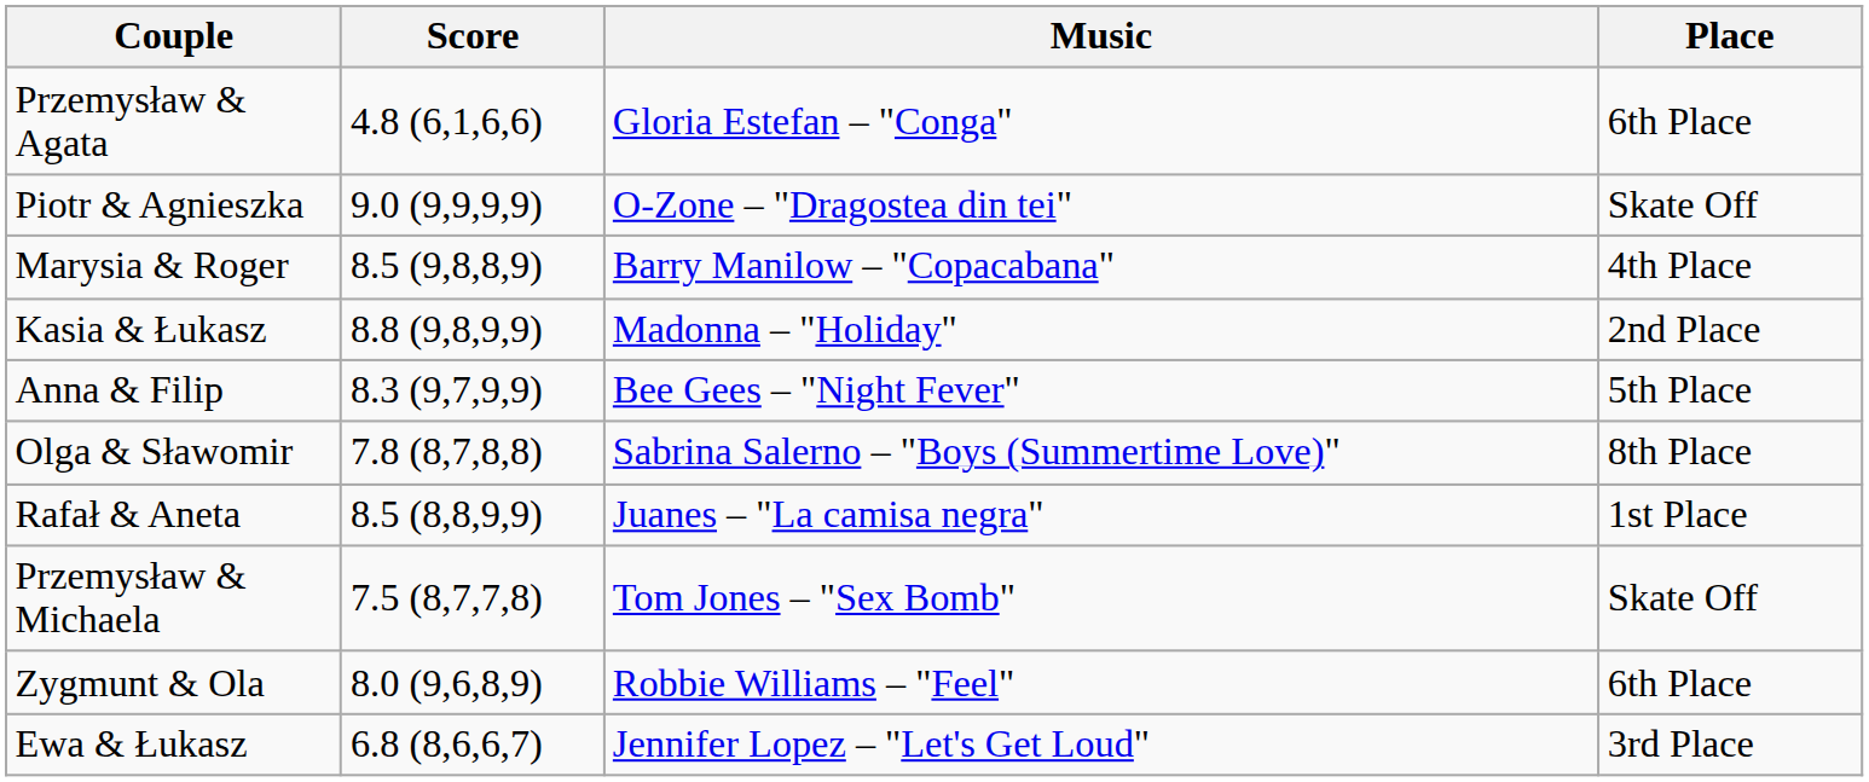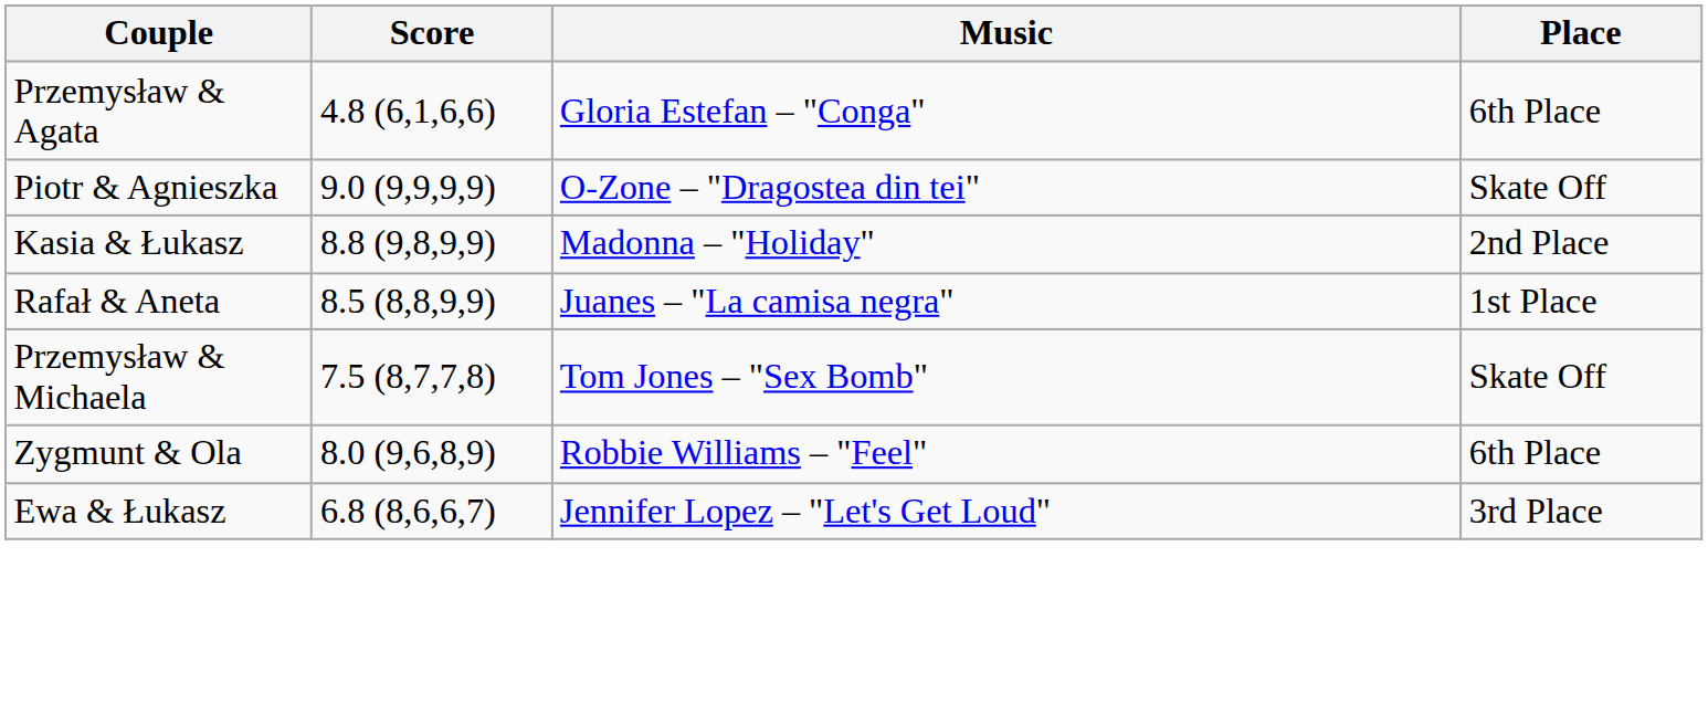 <table class="wikitable">
 <tr>
 <th style="width:130px;">Couple</th>
 <th style="width:100px;">Score</th>
 <th style="width:400px;">Music</th>
 <th style="width:100px;">Place</th>
 </tr>
 <tr>
 <td rowspan="1">Przemysław & Agata</td>
 <td>4.8 (6,1,6,6)</td>
 <td><a href='#'>Gloria Estefan</a> – "<a href='#'>Conga</a>"</td>
 <td rowspan="1">6th Place</td>
 </tr>
 <tr>
 <td rowspan="1">Piotr & Agnieszka</td>
 <td>9.0 (9,9,9,9)</td>
 <td><a href='#'>O-Zone</a> – "<a href='#'>Dragostea din tei</a>"</td>
 <td rowspan="1">Skate Off</td>
 </tr>
 <tr>
-<td rowspan="1">Marysia & Roger</td>
-<td>8.5 (9,8,8,9)</td>
-<td><a href='#'>Barry Manilow</a> – "<a href='#'>Copacabana</a>"</td>
-<td rowspan="1">4th Place</td>
-</tr>
-<tr>
 <td rowspan="1">Kasia & Łukasz</td>
 <td>8.8 (9,8,9,9)</td>
 <td><a href='#'>Madonna</a> – "<a href='#'>Holiday</a>"</td>
 <td rowspan="1">2nd Place</td>
-</tr>
-<tr>
-<td rowspan="1">Anna & Filip</td>
-<td>8.3 (9,7,9,9)</td>
-<td><a href='#'>Bee Gees</a> – "<a href='#'>Night Fever</a>"</td>
-<td rowspan="1">5th Place</td>
-</tr>
-<tr>
-<td rowspan="1">Olga & Sławomir</td>
-<td>7.8 (8,7,8,8)</td>
-<td><a href='#'>Sabrina Salerno</a> – "<a href='#'>Boys (Summertime Love)</a>"</td>
-<td rowspan="1">8th Place</td>
 </tr>
 <tr>
 <td rowspan="1">Rafał & Aneta</td>
 <td>8.5 (8,8,9,9)</td>
 <td><a href='#'>Juanes</a> – "<a href='#'>La camisa negra</a>"</td>
 <td rowspan="1">1st Place</td>
 </tr>
 <tr>
 <td rowspan="1">Przemysław & Michaela</td>
 <td>7.5 (8,7,7,8)</td>
 <td><a href='#'>Tom Jones</a> – "<a href='#'>Sex Bomb</a>"</td>
 <td rowspan="1">Skate Off</td>
 </tr>
 <tr>
 <td rowspan="1">Zygmunt & Ola</td>
 <td>8.0 (9,6,8,9)</td>
 <td><a href='#'>Robbie Williams</a> – "<a href='#'>Feel</a>"</td>
 <td rowspan="1">6th Place</td>
 </tr>
 <tr>
 <td rowspan="1">Ewa & Łukasz</td>
 <td>6.8 (8,6,6,7)</td>
 <td><a href='#'>Jennifer Lopez</a> – "<a href='#'>Let's Get Loud</a>"</td>
 <td rowspan="1">3rd Place</td>
 </tr>
 </table>
